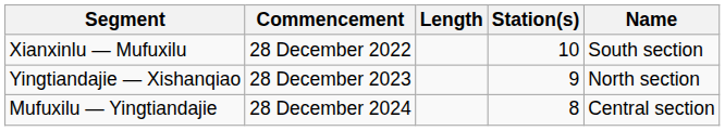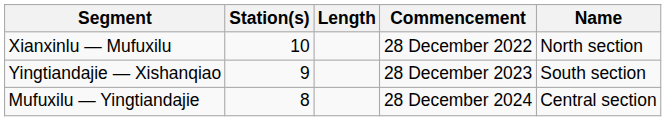 <table class="wikitable" style="border-collapse: collapse; text-align: right;">
 <tr>
 <th>Segment</th>
+<th>Station(s)</th>
+<th>Length</th>
 <th>Commencement</th>
-<th>Length</th>
-<th>Station(s)</th>
 <th>Name</th>
 </tr>
 <tr>
 <td style="text-align: left;">Xianxinlu — Mufuxilu</td>
+<td>10</td>
+<td></td>
 <td>28 December 2022</td>
+<td style="text-align: left;">North section</td>
+</tr>
+<tr>
+<td style="text-align: left;">Yingtiandajie — Xishanqiao</td>
+<td>9</td>
 <td></td>
-<td>10</td>
+<td>28 December 2023</td>
 <td style="text-align: left;">South section</td>
 </tr>
 <tr>
-<td style="text-align: left;">Yingtiandajie — Xishanqiao</td>
-<td>28 December 2023</td>
+<td style="text-align: left;">Mufuxilu — Yingtiandajie</td>
+<td>8</td>
 <td></td>
-<td>9</td>
-<td style="text-align: left;">North section</td>
-</tr>
-<tr>
-<td style="text-align: left;">Mufuxilu — Yingtiandajie</td>
 <td>28 December 2024</td>
-<td></td>
-<td>8</td>
 <td style="text-align: left;">Central section</td>
 </tr>
 </table>
